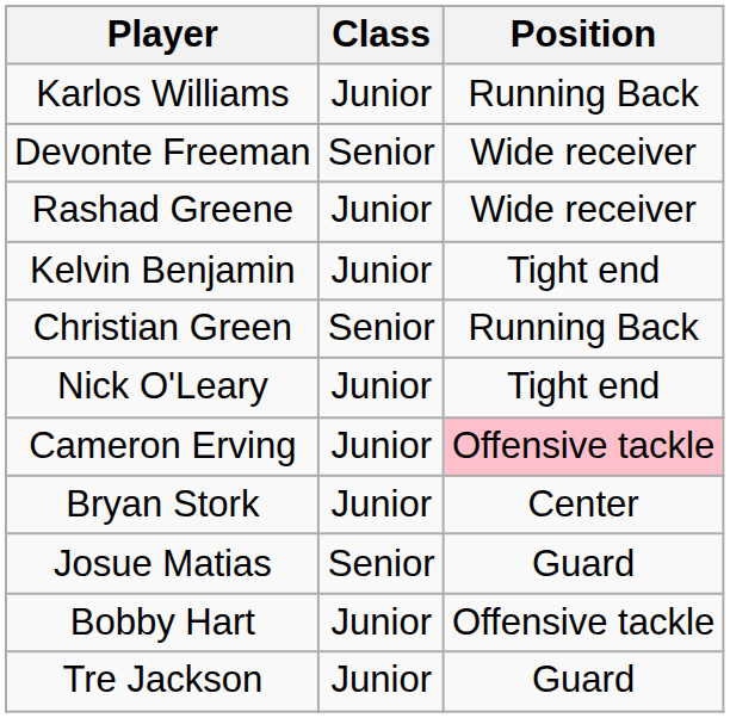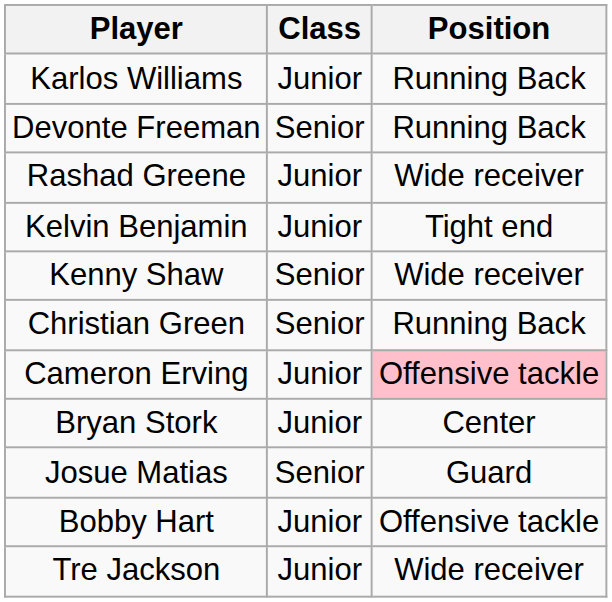 <table class="wikitable" style="text-align: center;">
 <tr>
 <th>Player</th>
 <th>Class</th>
 <th>Position</th>
 </tr>
 <tr>
 <td>Karlos Williams</td>
 <td>Junior</td>
 <td>Running Back</td>
 </tr>
 <tr>
 <td>Devonte Freeman</td>
 <td>Senior</td>
-<td>Wide receiver</td>
+<td>Running Back</td>
 </tr>
 <tr>
 <td>Rashad Greene</td>
 <td>Junior</td>
 <td>Wide receiver</td>
 </tr>
 <tr>
 <td>Kelvin Benjamin</td>
 <td>Junior</td>
 <td>Tight end</td>
 </tr>
 <tr>
+<td>Kenny Shaw</td>
+<td>Senior</td>
+<td>Wide receiver</td>
+</tr>
+<tr>
 <td>Christian Green</td>
 <td>Senior</td>
 <td>Running Back</td>
-</tr>
-<tr>
-<td>Nick O'Leary</td>
-<td>Junior</td>
-<td>Tight end</td>
 </tr>
 <tr>
 <td>Cameron Erving</td>
 <td>Junior</td>
 <td style="background: pink;">Offensive tackle</td>
 </tr>
 <tr>
 <td>Bryan Stork</td>
 <td>Junior</td>
 <td>Center</td>
 </tr>
 <tr>
 <td>Josue Matias</td>
 <td>Senior</td>
 <td>Guard</td>
 </tr>
 <tr>
 <td>Bobby Hart</td>
 <td>Junior</td>
 <td>Offensive tackle</td>
 </tr>
 <tr>
 <td>Tre Jackson</td>
 <td>Junior</td>
-<td>Guard</td>
+<td>Wide receiver</td>
 </tr>
 </table>
